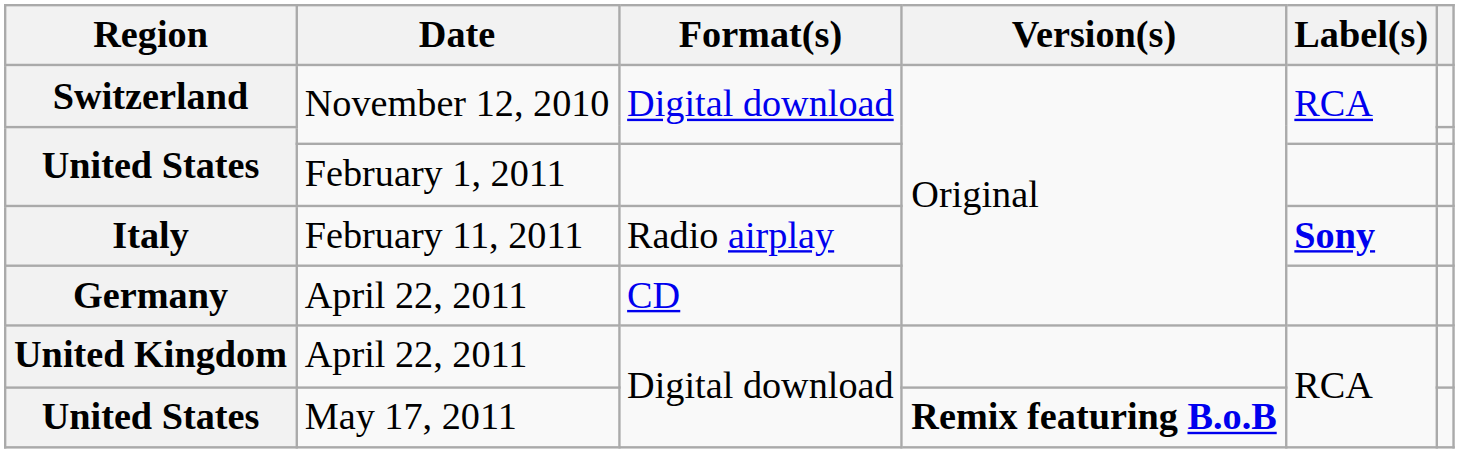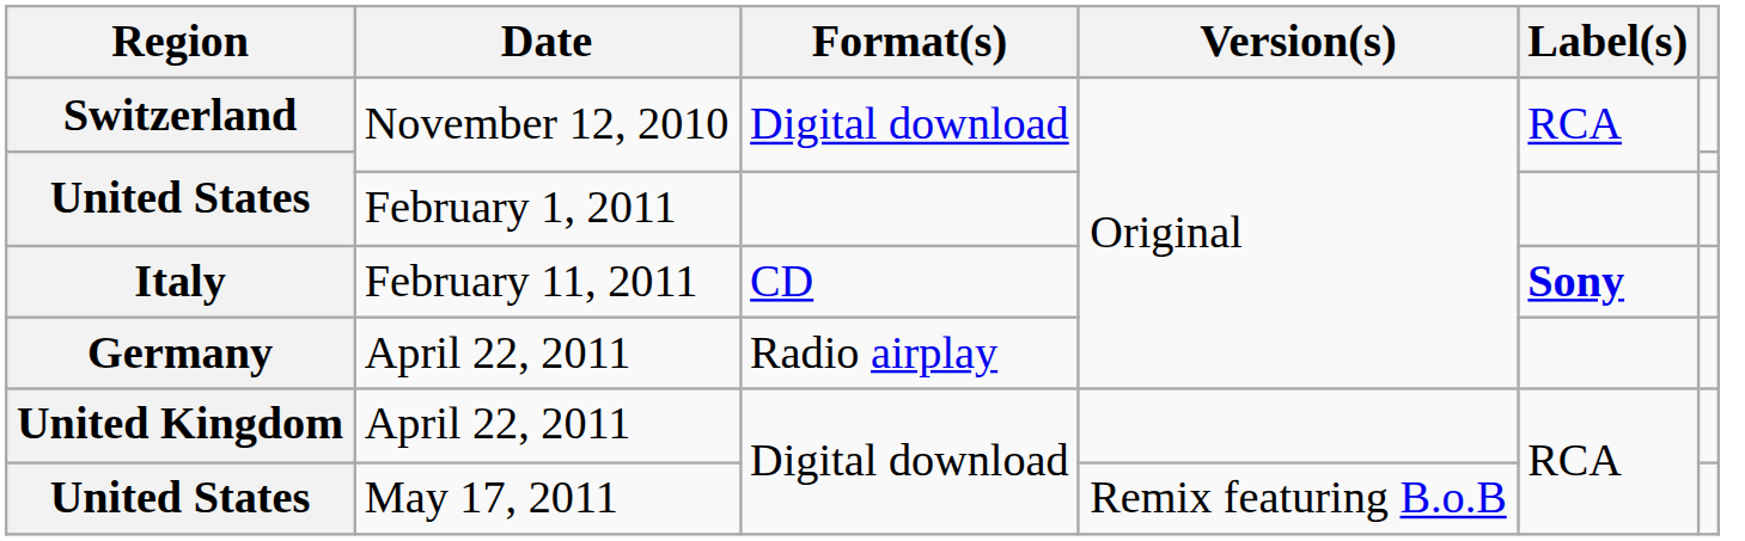 <table class="wikitable plainrowheaders">
 <tr>
 <th scope="col">Region</th>
 <th scope="col">Date</th>
 <th scope="col">Format(s)</th>
 <th scope="col">Version(s)</th>
 <th scope="col">Label(s)</th>
 <th scope="col"></th>
 </tr>
 <tr>
 <th scope="row">Switzerland</th>
 <td rowspan="2">November 12, 2010</td>
 <td rowspan="2"><a href='#'>Digital download</a></td>
 <td rowspan="5">Original</td>
 <td rowspan="2"><a href='#'>RCA</a></td>
 <td align="center"></td>
 </tr>
 <tr>
 <th rowspan="2" scope="row">United States</th>
 <td align="center"></td>
 </tr>
 <tr>
 <td>February 1, 2011</td>
 <td></td>
 <td></td>
 <td align="center"></td>
 </tr>
 <tr>
 <th scope="row">Italy</th>
 <td>February 11, 2011</td>
-<td>Radio <a href='#'>airplay</a></td>
+<td><a href='#'>CD</a></td>
 <td><strong><a href='#'>Sony</a></strong></td>
 <td align="center"></td>
 </tr>
 <tr>
 <th scope="row">Germany</th>
 <td>April 22, 2011</td>
-<td><a href='#'>CD</a></td>
+<td>Radio <a href='#'>airplay</a></td>
 <td></td>
 <td align="center"></td>
 </tr>
 <tr>
 <th scope="row">United Kingdom</th>
 <td>April 22, 2011</td>
 <td rowspan="2">Digital download</td>
 <td></td>
 <td rowspan="2">RCA</td>
 <td align="center"></td>
 </tr>
 <tr>
 <th scope="row">United States</th>
 <td>May 17, 2011</td>
-<td><strong>Remix featuring <a href='#'>B.o.B</a></strong></td>
+<td>Remix featuring <a href='#'>B.o.B</a></td>
 <td align="center"></td>
 </tr>
 </table>
